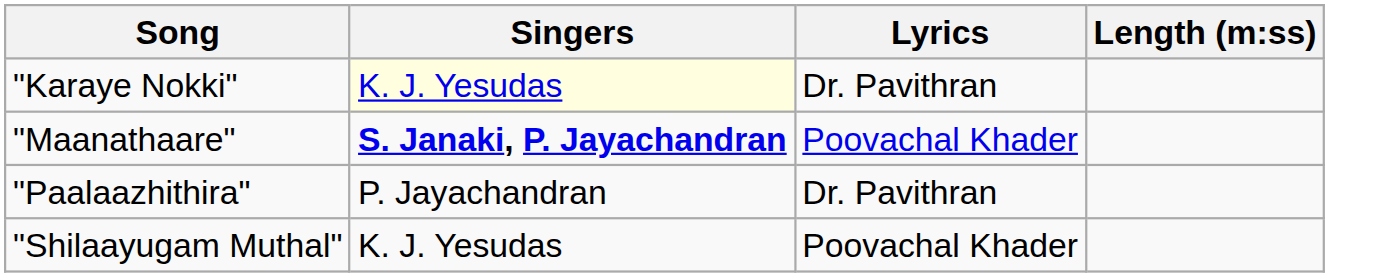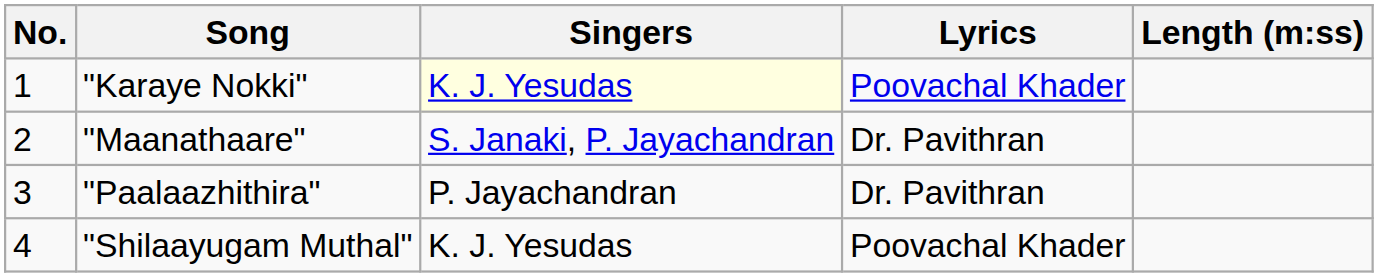 <table class="wikitable" style="font-size:95%;">
 <tr>
+<th>No.</th>
 <th>Song</th>
 <th>Singers</th>
 <th>Lyrics</th>
 <th>Length (m:ss)</th>
 </tr>
 <tr>
+<td>1</td>
 <td>"Karaye Nokki"</td>
 <td style="background: lightyellow;"><a href='#'>K. J. Yesudas</a></td>
+<td><a href='#'>Poovachal Khader</a></td>
+<td></td>
+</tr>
+<tr>
+<td>2</td>
+<td>"Maanathaare"</td>
+<td><a href='#'>S. Janaki</a>, <a href='#'>P. Jayachandran</a></td>
 <td>Dr. Pavithran</td>
 <td></td>
 </tr>
 <tr>
-<td>"Maanathaare"</td>
-<td><strong><a href='#'>S. Janaki</a>, <a href='#'>P. Jayachandran</a></strong></td>
-<td><a href='#'>Poovachal Khader</a></td>
-<td></td>
-</tr>
-<tr>
+<td>3</td>
 <td>"Paalaazhithira"</td>
 <td>P. Jayachandran</td>
 <td>Dr. Pavithran</td>
 <td></td>
 </tr>
 <tr>
+<td>4</td>
 <td>"Shilaayugam Muthal"</td>
 <td>K. J. Yesudas</td>
 <td>Poovachal Khader</td>
 <td></td>
 </tr>
 </table>
